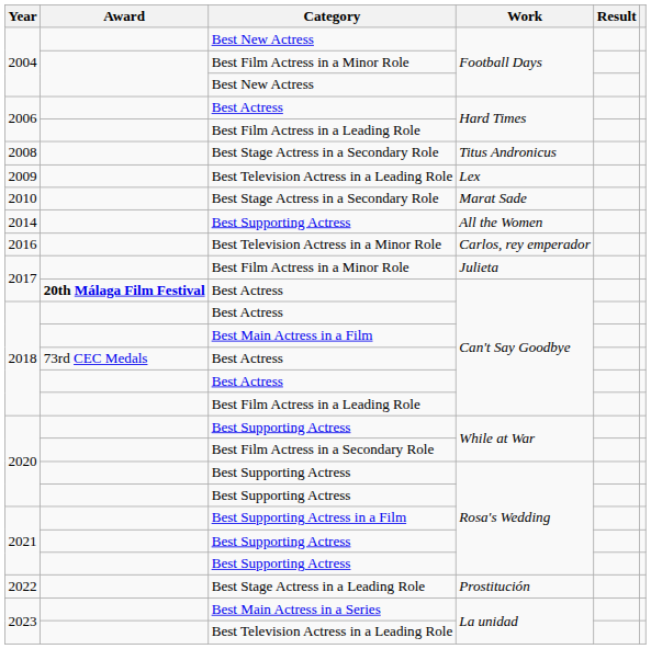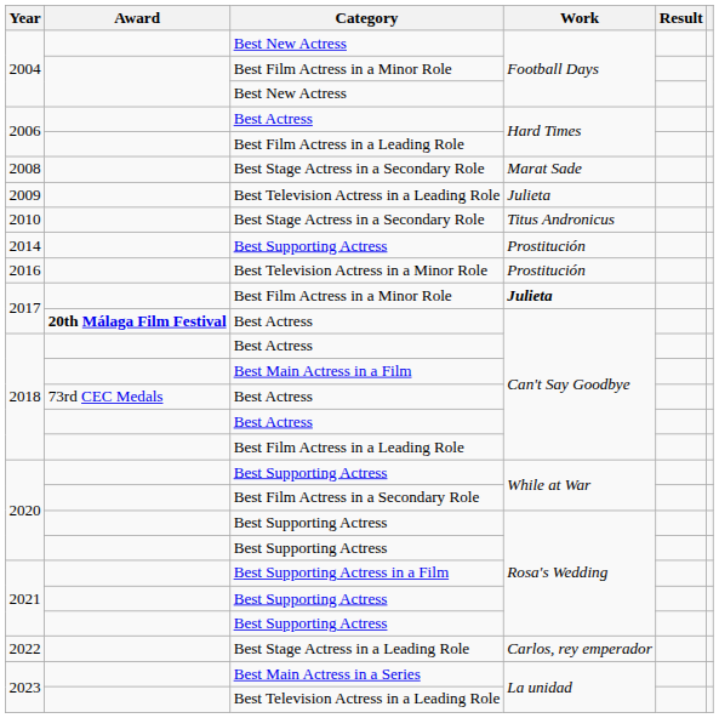 <table class="wikitable sortable plainrowheaders">
 <tr>
 <th>Year</th>
 <th>Award</th>
 <th>Category</th>
 <th>Work</th>
 <th>Result</th>
 <th scope="col" class="unsortable"></th>
 </tr>
 <tr>
 <td rowspan = "3" align = "center">2004</td>
 <td></td>
 <td><a href='#'>Best New Actress</a></td>
 <td rowspan = "3"><em>Football Days</em></td>
 <td></td>
 <td align = "center"></td>
 </tr>
 <tr>
 <td rowspan = "2"></td>
 <td>Best Film Actress in a Minor Role</td>
 <td></td>
 <td rowspan = "2" align = "center"></td>
 </tr>
 <tr>
 <td>Best New Actress</td>
 <td></td>
 </tr>
 <tr>
 <td rowspan = "2" align = "center">2006</td>
 <td></td>
 <td><a href='#'>Best Actress</a></td>
 <td rowspan = "2"><em>Hard Times</em></td>
 <td></td>
 <td align = "center"></td>
 </tr>
 <tr>
 <td></td>
 <td>Best Film Actress in a Leading Role</td>
 <td></td>
 <td align = "center"></td>
 </tr>
 <tr>
 <td align = "center">2008</td>
 <td></td>
 <td>Best Stage Actress in a Secondary Role</td>
-<td><em>Titus Andronicus</em></td>
+<td><em>Marat Sade</em></td>
 <td></td>
 <td align = "center"></td>
 </tr>
 <tr>
 <td align = "center">2009</td>
 <td></td>
 <td>Best Television Actress in a Leading Role</td>
-<td><em>Lex</em></td>
+<td><em>Julieta</em></td>
 <td></td>
 <td align = "center"></td>
 </tr>
 <tr>
 <td align = "center">2010</td>
 <td></td>
 <td>Best Stage Actress in a Secondary Role</td>
-<td><em>Marat Sade</em></td>
+<td><em>Titus Andronicus</em></td>
 <td></td>
 <td align = "center"></td>
 </tr>
 <tr>
 <td align = "center">2014</td>
 <td></td>
 <td><a href='#'>Best Supporting Actress</a></td>
-<td><em>All the Women</em></td>
+<td><em>Prostitución</em></td>
 <td></td>
 <td align = "center"></td>
 </tr>
 <tr>
 <td align = "center">2016</td>
 <td></td>
 <td>Best Television Actress in a Minor Role</td>
-<td><em>Carlos, rey emperador</em></td>
+<td><em>Prostitución</em></td>
 <td></td>
 <td align = "center"></td>
 </tr>
 <tr>
 <td rowspan = "2" align = "center">2017</td>
 <td></td>
 <td>Best Film Actress in a Minor Role</td>
-<td><em>Julieta</em></td>
+<td><strong><em>Julieta</em></strong></td>
 <td></td>
 <td align = "center"></td>
 </tr>
 <tr>
 <td><strong>20th <a href='#'>Málaga Film Festival</a></strong></td>
 <td>Best Actress</td>
 <td rowspan = "6"><em>Can't Say Goodbye</em></td>
 <td></td>
 <td align = "center"></td>
 </tr>
 <tr>
 <td rowspan = "5" align = "center">2018</td>
 <td></td>
 <td>Best Actress</td>
 <td></td>
 <td align = "center"></td>
 </tr>
 <tr>
 <td></td>
 <td><a href='#'>Best Main Actress in a Film</a></td>
 <td></td>
 <td align = "center"></td>
 </tr>
 <tr>
 <td>73rd <a href='#'>CEC Medals</a></td>
 <td>Best Actress</td>
 <td></td>
 <td align = "center"></td>
 </tr>
 <tr>
 <td></td>
 <td><a href='#'>Best Actress</a></td>
 <td></td>
 <td align = "center"></td>
 </tr>
 <tr>
 <td></td>
 <td>Best Film Actress in a Leading Role</td>
 <td></td>
 <td align = "center"></td>
 </tr>
 <tr>
 <td rowspan = "4" align = "center">2020</td>
 <td></td>
 <td><a href='#'>Best Supporting Actress</a></td>
 <td rowspan = "2"><em>While at War</em></td>
 <td></td>
 <td align = "center"></td>
 </tr>
 <tr>
 <td></td>
 <td>Best Film Actress in a Secondary Role</td>
 <td></td>
 <td align = "center"></td>
 </tr>
 <tr>
 <td></td>
 <td>Best Supporting Actress</td>
 <td rowspan = "5"><em>Rosa's Wedding</em></td>
 <td></td>
 <td align = "center"></td>
 </tr>
 <tr>
 <td></td>
 <td>Best Supporting Actress</td>
 <td></td>
 <td align = "center"></td>
 </tr>
 <tr>
 <td rowspan = "3" align = "center">2021</td>
 <td></td>
 <td><a href='#'>Best Supporting Actress in a Film</a></td>
 <td></td>
 <td align = "center"></td>
 </tr>
 <tr>
 <td></td>
 <td><a href='#'>Best Supporting Actress</a></td>
 <td></td>
 <td align = "center"></td>
 </tr>
 <tr>
 <td></td>
 <td><a href='#'>Best Supporting Actress</a></td>
 <td></td>
 <td align = "center"></td>
 </tr>
 <tr>
 <td align = "center">2022</td>
 <td></td>
 <td>Best Stage Actress in a Leading Role</td>
-<td><em>Prostitución</em></td>
+<td><em>Carlos, rey emperador</em></td>
 <td></td>
 <td align = "center"></td>
 </tr>
 <tr>
 <td rowspan = "2" align = "center">2023</td>
 <td></td>
 <td><a href='#'>Best Main Actress in a Series</a></td>
 <td rowspan = "2"><em>La unidad</em></td>
 <td></td>
 <td align = "center"></td>
 </tr>
 <tr>
 <td></td>
 <td>Best Television Actress in a Leading Role</td>
 <td></td>
 <td align = "center"></td>
 </tr>
 </table>
